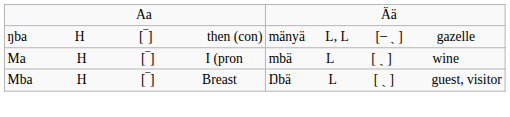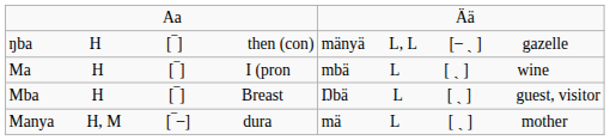 <table class="wikitable">
 <tr>
 <td>                                      Aa</td>
 <td>                                 Ää</td>
 </tr>
 <tr>
 <td>ŋba              H                [‾]                then (con)</td>
 <td>mänyä      L, L        [ ̶  ˎ ]          gazelle</td>
 </tr>
 <tr>
 <td>Ma               H                [‾]               I (pron</td>
 <td>mbä          L             [ ˎ ]            wine</td>
 </tr>
 <tr>
 <td>Mba             H                [‾]              Breast</td>
 <td>Ŋbä           L           [ ˎ ]           guest, visitor</td>
 </tr>
+<tr>
+<td>Manya        H, M           [‾ ̶ ]             dura  </td>
+<td>mä            L            [ ˎ ]            mother</td>
+</tr>
 </table>
